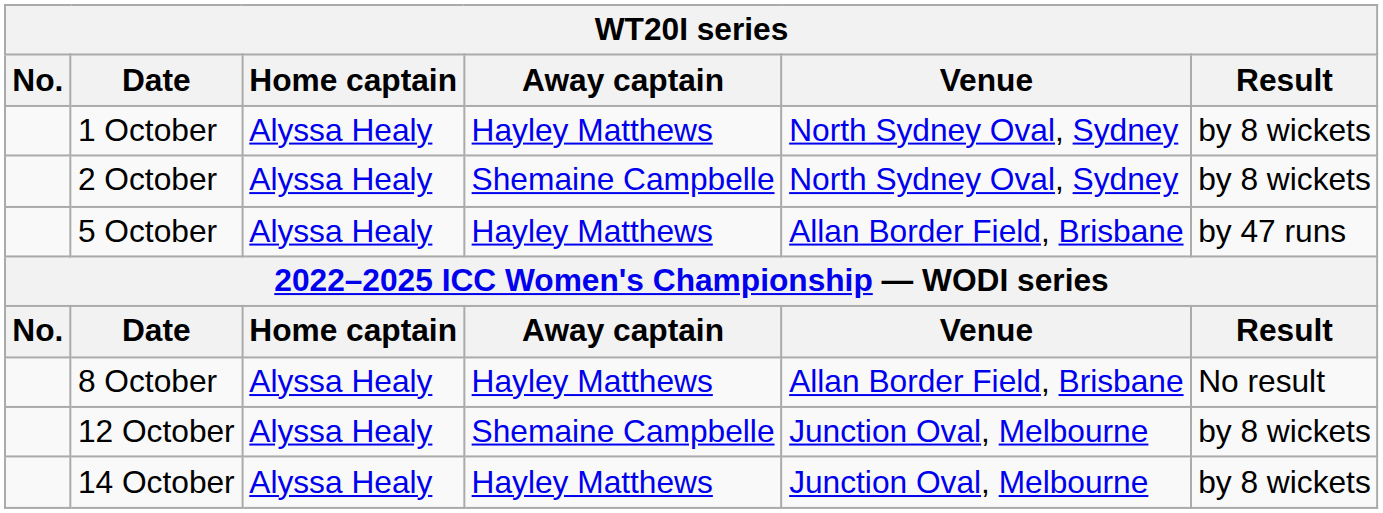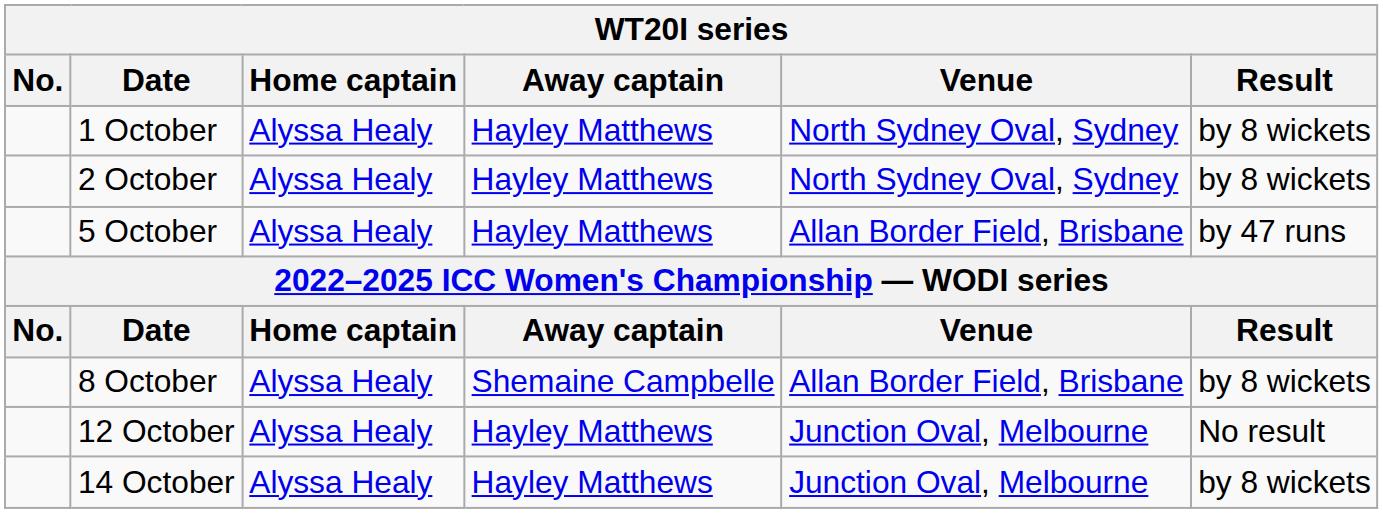 <table class="wikitable">
 <tr>
 <th colspan="9">WT20I series</th>
 </tr>
 <tr>
 <th>No.</th>
 <th>Date</th>
 <th>Home captain</th>
 <th>Away captain</th>
 <th>Venue</th>
 <th>Result</th>
 </tr>
 <tr>
 <td></td>
 <td>1 October</td>
 <td><a href='#'>Alyssa Healy</a></td>
 <td><a href='#'>Hayley Matthews</a></td>
 <td><a href='#'>North Sydney Oval</a>, <a href='#'>Sydney</a></td>
 <td> by 8 wickets</td>
 </tr>
 <tr>
 <td></td>
 <td>2 October</td>
 <td><a href='#'>Alyssa Healy</a></td>
-<td><a href='#'>Shemaine Campbelle</a></td>
+<td><a href='#'>Hayley Matthews</a></td>
 <td><a href='#'>North Sydney Oval</a>, <a href='#'>Sydney</a></td>
 <td> by 8 wickets</td>
 </tr>
 <tr>
 <td></td>
 <td>5 October</td>
 <td><a href='#'>Alyssa Healy</a></td>
 <td><a href='#'>Hayley Matthews</a></td>
 <td><a href='#'>Allan Border Field</a>, <a href='#'>Brisbane</a></td>
 <td> by 47 runs</td>
 </tr>
 <tr>
 <th colspan="9"><a href='#'>2022–2025 ICC Women's Championship</a> — WODI series</th>
 </tr>
 <tr>
 <th>No.</th>
 <th>Date</th>
 <th>Home captain</th>
 <th>Away captain</th>
 <th>Venue</th>
 <th>Result</th>
 </tr>
 <tr>
 <td></td>
 <td>8 October</td>
 <td><a href='#'>Alyssa Healy</a></td>
-<td><a href='#'>Hayley Matthews</a></td>
+<td><a href='#'>Shemaine Campbelle</a></td>
 <td><a href='#'>Allan Border Field</a>, <a href='#'>Brisbane</a></td>
-<td>No result</td>
+<td> by 8 wickets</td>
 </tr>
 <tr>
 <td></td>
 <td>12 October</td>
 <td><a href='#'>Alyssa Healy</a></td>
-<td><a href='#'>Shemaine Campbelle</a></td>
+<td><a href='#'>Hayley Matthews</a></td>
 <td><a href='#'>Junction Oval</a>, <a href='#'>Melbourne</a></td>
-<td> by 8 wickets</td>
+<td>No result</td>
 </tr>
 <tr>
 <td></td>
 <td>14 October</td>
 <td><a href='#'>Alyssa Healy</a></td>
 <td><a href='#'>Hayley Matthews</a></td>
 <td><a href='#'>Junction Oval</a>, <a href='#'>Melbourne</a></td>
 <td> by 8 wickets</td>
 </tr>
 </table>
